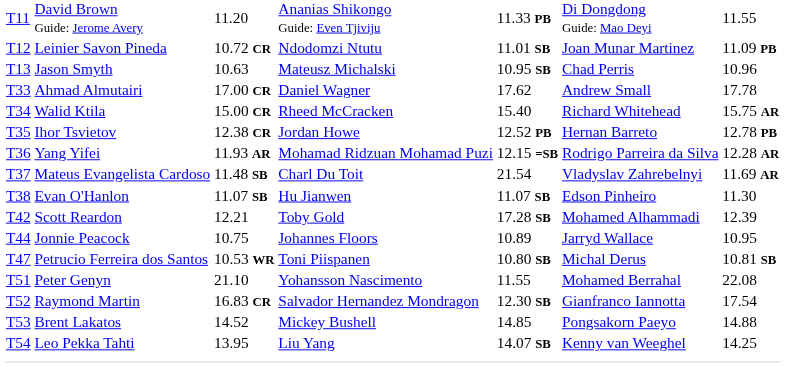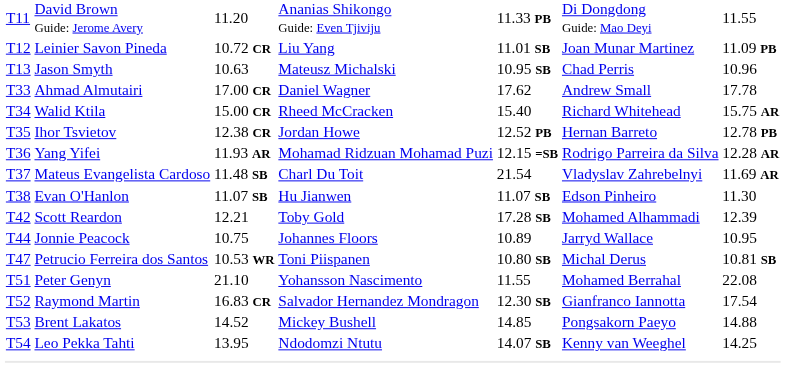 <table>
 <tr>
 <td><a href='#'>T11</a></td>
 <td><a href='#'>David Brown</a><br><small>Guide: <a href='#'>Jerome Avery</a></small><br></td>
 <td>11.20</td>
 <td><a href='#'>Ananias Shikongo</a><br><small>Guide: <a href='#'>Even Tjiviju</a></small><br></td>
 <td>11.33 <small><strong>PB</strong></small></td>
 <td><a href='#'>Di Dongdong</a><br><small>Guide: <a href='#'>Mao Deyi</a></small><br></td>
 <td>11.55</td>
 </tr>
 <tr>
 <td><a href='#'>T12</a></td>
 <td><a href='#'>Leinier Savon Pineda</a><br></td>
 <td>10.72 <small><strong>CR</strong></small></td>
-<td><a href='#'>Ndodomzi Ntutu</a><br></td>
+<td><a href='#'>Liu Yang</a><br></td>
 <td>11.01 <small><strong>SB</strong></small></td>
 <td><a href='#'>Joan Munar Martinez</a><br></td>
 <td>11.09 <small><strong>PB</strong></small></td>
 </tr>
 <tr>
 <td><a href='#'>T13</a></td>
 <td><a href='#'>Jason Smyth</a><br></td>
 <td>10.63</td>
 <td><a href='#'>Mateusz Michalski</a><br></td>
 <td>10.95 <small><strong>SB</strong></small></td>
 <td><a href='#'>Chad Perris</a><br></td>
 <td>10.96</td>
 </tr>
 <tr>
 <td><a href='#'>T33</a></td>
 <td><a href='#'>Ahmad Almutairi</a><br></td>
 <td>17.00 <small><strong>CR</strong></small></td>
 <td><a href='#'>Daniel Wagner</a><br></td>
 <td>17.62</td>
 <td><a href='#'>Andrew Small</a><br></td>
 <td>17.78</td>
 </tr>
 <tr>
 <td><a href='#'>T34</a></td>
 <td><a href='#'>Walid Ktila</a><br></td>
 <td>15.00 <small><strong>CR</strong></small></td>
 <td><a href='#'>Rheed McCracken</a><br></td>
 <td>15.40</td>
 <td><a href='#'>Richard Whitehead</a><br></td>
 <td>15.75 <small><strong>AR</strong></small></td>
 </tr>
 <tr>
 <td><a href='#'>T35</a></td>
 <td><a href='#'>Ihor Tsvietov</a><br></td>
 <td>12.38 <small><strong>CR</strong></small></td>
 <td><a href='#'>Jordan Howe</a><br></td>
 <td>12.52 <small><strong>PB</strong></small></td>
 <td><a href='#'>Hernan Barreto</a><br></td>
 <td>12.78 <small><strong>PB</strong></small></td>
 </tr>
 <tr>
 <td><a href='#'>T36</a></td>
 <td><a href='#'>Yang Yifei</a><br></td>
 <td>11.93 <small><strong>AR</strong></small></td>
 <td><a href='#'>Mohamad Ridzuan Mohamad Puzi</a><br></td>
 <td>12.15 <small><strong>=SB</strong></small></td>
 <td><a href='#'>Rodrigo Parreira da Silva</a><br></td>
 <td>12.28 <small><strong>AR</strong></small></td>
 </tr>
 <tr>
 <td><a href='#'>T37</a></td>
 <td><a href='#'>Mateus Evangelista Cardoso</a><br></td>
 <td>11.48 <small><strong>SB</strong></small></td>
 <td><a href='#'>Charl Du Toit</a><br></td>
 <td>21.54</td>
 <td><a href='#'>Vladyslav Zahrebelnyi</a><br></td>
 <td>11.69 <small><strong>AR</strong></small></td>
 </tr>
 <tr>
 <td><a href='#'>T38</a></td>
 <td><a href='#'>Evan O'Hanlon</a><br></td>
 <td>11.07 <small><strong>SB</strong></small></td>
 <td><a href='#'>Hu Jianwen</a><br></td>
 <td>11.07 <small><strong>SB</strong></small></td>
 <td><a href='#'>Edson Pinheiro</a><br></td>
 <td>11.30</td>
 </tr>
 <tr>
 <td><a href='#'>T42</a></td>
 <td><a href='#'>Scott Reardon</a><br></td>
 <td>12.21</td>
 <td><a href='#'>Toby Gold</a><br></td>
 <td>17.28 <small><strong>SB</strong></small></td>
 <td><a href='#'>Mohamed Alhammadi</a><br></td>
 <td>12.39</td>
 </tr>
 <tr>
 <td><a href='#'>T44</a></td>
 <td><a href='#'>Jonnie Peacock</a><br></td>
 <td>10.75</td>
 <td><a href='#'>Johannes Floors</a><br></td>
 <td>10.89</td>
 <td><a href='#'>Jarryd Wallace</a><br></td>
 <td>10.95</td>
 </tr>
 <tr>
 <td><a href='#'>T47</a></td>
 <td><a href='#'>Petrucio Ferreira dos Santos</a><br></td>
 <td>10.53 <small><strong>WR</strong></small></td>
 <td><a href='#'>Toni Piispanen</a><br></td>
 <td>10.80 <small><strong>SB</strong></small></td>
 <td><a href='#'>Michal Derus</a><br></td>
 <td>10.81 <small><strong>SB</strong></small></td>
 </tr>
 <tr>
 <td><a href='#'>T51</a></td>
 <td><a href='#'>Peter Genyn</a><br></td>
 <td>21.10</td>
 <td><a href='#'>Yohansson Nascimento</a><br></td>
 <td>11.55</td>
 <td><a href='#'>Mohamed Berrahal</a><br></td>
 <td>22.08</td>
 </tr>
 <tr>
 <td><a href='#'>T52</a></td>
 <td><a href='#'>Raymond Martin</a><br></td>
 <td>16.83 <small><strong>CR</strong></small></td>
 <td><a href='#'>Salvador Hernandez Mondragon</a><br></td>
 <td>12.30 <small><strong>SB</strong></small></td>
 <td><a href='#'>Gianfranco Iannotta</a><br></td>
 <td>17.54</td>
 </tr>
 <tr>
 <td><a href='#'>T53</a></td>
 <td><a href='#'>Brent Lakatos</a><br></td>
 <td>14.52</td>
 <td><a href='#'>Mickey Bushell</a><br></td>
 <td>14.85</td>
 <td><a href='#'>Pongsakorn Paeyo</a><br></td>
 <td>14.88</td>
 </tr>
 <tr>
 <td><a href='#'>T54</a></td>
 <td><a href='#'>Leo Pekka Tahti</a><br></td>
 <td>13.95</td>
-<td><a href='#'>Liu Yang</a><br></td>
+<td><a href='#'>Ndodomzi Ntutu</a><br></td>
 <td>14.07 <small><strong>SB</strong></small></td>
 <td><a href='#'>Kenny van Weeghel</a><br></td>
 <td>14.25</td>
 </tr>
 <tr>
 <td colspan=7></td>
 </tr>
 <tr>
 </tr>
 <tr bgcolor= e8e8e8>
 <td colspan=7></td>
 </tr>
 </table>
